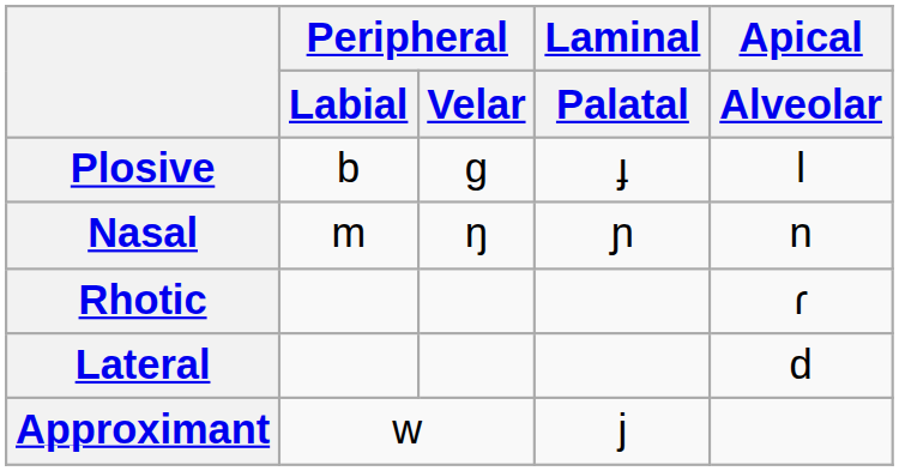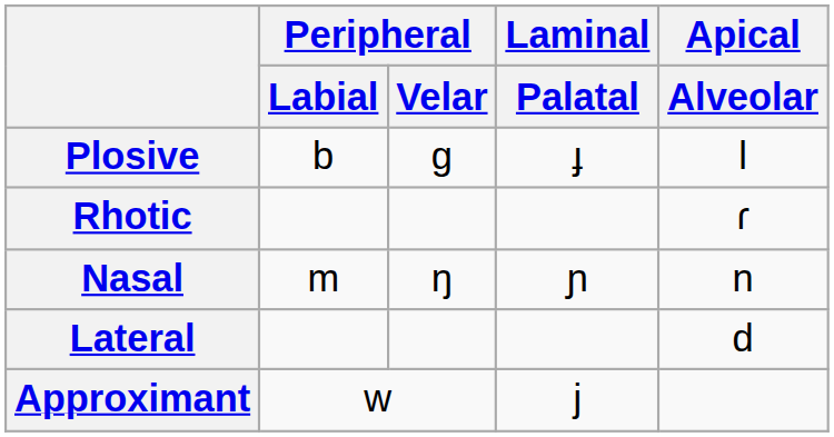 <table class="IPA wikitable" style="text-align: center;">
 <tr>
 <th rowspan="2"></th>
 <th colspan="2"><a href='#'>Peripheral</a></th>
 <th><a href='#'>Laminal</a></th>
 <th><a href='#'>Apical</a></th>
 </tr>
 <tr>
 <th><a href='#'>Labial</a></th>
 <th><a href='#'>Velar</a></th>
 <th><a href='#'>Palatal</a></th>
 <th><a href='#'>Alveolar</a></th>
 </tr>
 <tr>
 <th><a href='#'>Plosive</a></th>
 <td>b</td>
 <td>ɡ</td>
 <td>ɟ</td>
 <td>l</td>
 </tr>
 <tr>
+<th><a href='#'>Rhotic</a></th>
+<td></td>
+<td></td>
+<td></td>
+<td>ɾ</td>
+</tr>
+<tr>
 <th><a href='#'>Nasal</a></th>
 <td>m</td>
 <td>ŋ</td>
 <td>ɲ</td>
 <td>n</td>
-</tr>
-<tr>
-<th><a href='#'>Rhotic</a></th>
-<td></td>
-<td></td>
-<td></td>
-<td>ɾ</td>
 </tr>
 <tr>
 <th><a href='#'>Lateral</a></th>
 <td></td>
 <td></td>
 <td></td>
 <td>d</td>
 </tr>
 <tr>
 <th><a href='#'>Approximant</a></th>
 <td colspan="2">w</td>
 <td>j</td>
 <td></td>
 </tr>
 </table>
